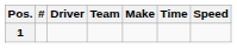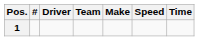 <table class="wikitable">
 <tr>
 <th>Pos.</th>
 <th>#</th>
 <th>Driver</th>
 <th>Team</th>
 <th>Make</th>
+<th>Speed</th>
 <th>Time</th>
-<th>Speed</th>
 </tr>
 <tr>
 <th>1</th>
 <td></td>
 <td></td>
 <td></td>
 <td></td>
 <td></td>
 <td></td>
 </tr>
 </table>
